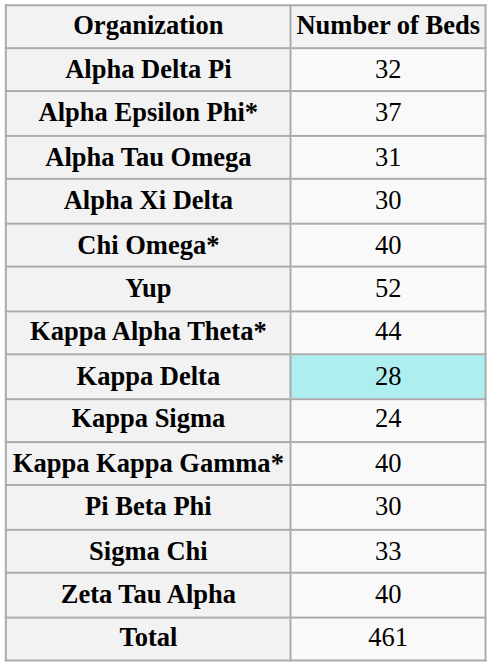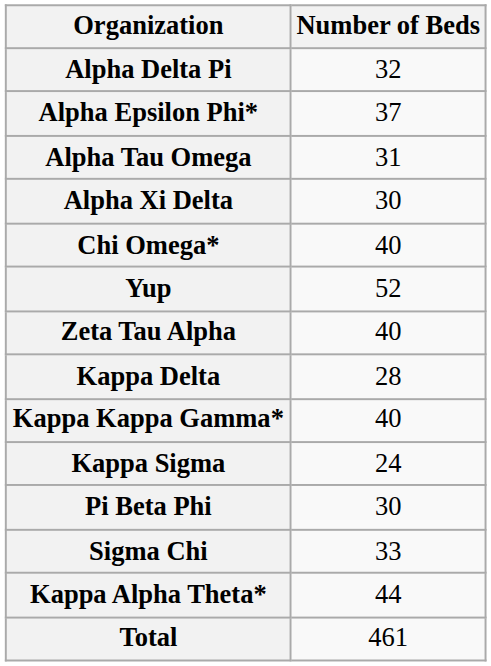 <table style="text-align:center; float: right; font-size:85%; margin-left: 2em;" align="center" class="wikitable">
 <tr>
 <th>Organization</th>
 <th>Number of Beds</th>
 </tr>
 <tr>
 <th>Alpha Delta Pi</th>
 <td>32</td>
 </tr>
 <tr>
 <th>Alpha Epsilon Phi*</th>
 <td>37</td>
 </tr>
 <tr>
 <th>Alpha Tau Omega</th>
 <td>31</td>
 </tr>
 <tr>
 <th>Alpha Xi Delta</th>
 <td>30</td>
 </tr>
 <tr>
 <th>Chi Omega*</th>
 <td>40</td>
 </tr>
 <tr>
 <th>Yup</th>
 <td>52</td>
 </tr>
 <tr>
-<th>Kappa Alpha Theta*</th>
-<td>44</td>
+<th>Zeta Tau Alpha</th>
+<td>40</td>
 </tr>
 <tr>
 <th>Kappa Delta</th>
-<td style="background: paleturquoise;">28</td>
+<td>28</td>
+</tr>
+<tr>
+<th>Kappa Kappa Gamma*</th>
+<td>40</td>
 </tr>
 <tr>
 <th>Kappa Sigma</th>
 <td>24</td>
-</tr>
-<tr>
-<th>Kappa Kappa Gamma*</th>
-<td>40</td>
 </tr>
 <tr>
 <th>Pi Beta Phi</th>
 <td>30</td>
 </tr>
 <tr>
 <th>Sigma Chi</th>
 <td>33</td>
 </tr>
 <tr>
-<th>Zeta Tau Alpha</th>
-<td>40</td>
+<th>Kappa Alpha Theta*</th>
+<td>44</td>
 </tr>
 <tr>
 <th>Total</th>
 <td>461</td>
 </tr>
 </table>
